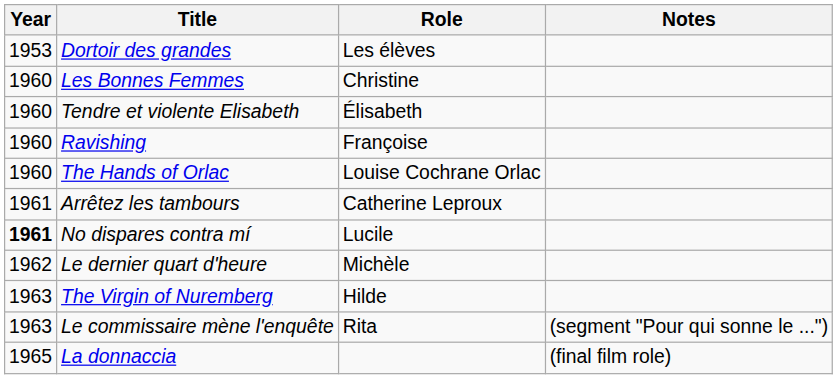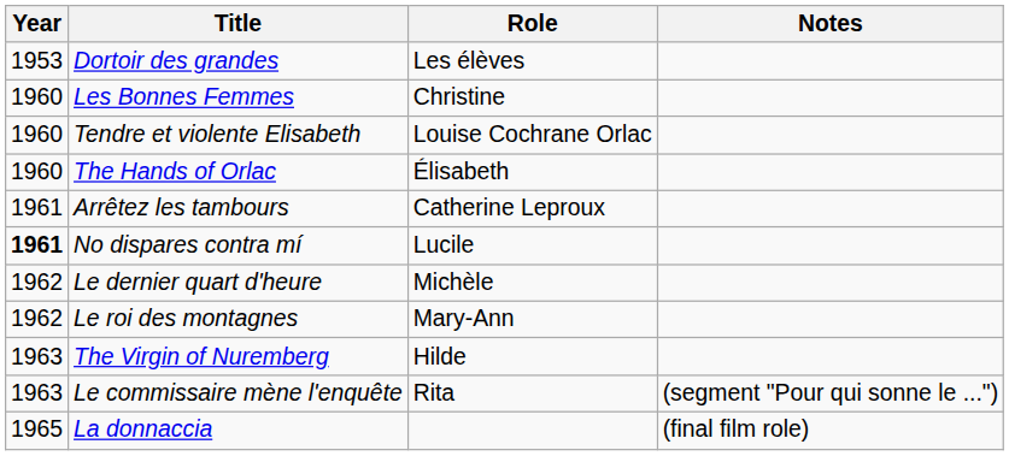 <table class="wikitable">
 <tr>
 <th>Year</th>
 <th>Title</th>
 <th>Role</th>
 <th>Notes</th>
 </tr>
 <tr>
 <td>1953</td>
 <td><em><a href='#'>Dortoir des grandes</a></em></td>
 <td>Les élèves</td>
 <td></td>
 </tr>
 <tr>
 <td>1960</td>
 <td><em><a href='#'>Les Bonnes Femmes</a></em></td>
 <td>Christine</td>
 <td></td>
 </tr>
 <tr>
 <td>1960</td>
 <td><em>Tendre et violente Elisabeth</em></td>
-<td>Élisabeth</td>
-<td></td>
-</tr>
-<tr>
-<td>1960</td>
-<td><em><a href='#'>Ravishing</a></em></td>
-<td>Françoise</td>
+<td>Louise Cochrane Orlac</td>
 <td></td>
 </tr>
 <tr>
 <td>1960</td>
 <td><em><a href='#'>The Hands of Orlac</a></em></td>
-<td>Louise Cochrane Orlac</td>
+<td>Élisabeth</td>
 <td></td>
 </tr>
 <tr>
 <td>1961</td>
 <td><em>Arrêtez les tambours</em></td>
 <td>Catherine Leproux</td>
 <td></td>
 </tr>
 <tr>
 <td><strong>1961</strong></td>
 <td><em>No dispares contra mí</em></td>
 <td>Lucile</td>
 <td></td>
 </tr>
 <tr>
 <td>1962</td>
 <td><em>Le dernier quart d'heure</em></td>
 <td>Michèle</td>
 <td></td>
 </tr>
 <tr>
+<td>1962</td>
+<td><em>Le roi des montagnes</em></td>
+<td>Mary-Ann</td>
+<td></td>
+</tr>
+<tr>
 <td>1963</td>
 <td><em><a href='#'>The Virgin of Nuremberg</a></em></td>
 <td>Hilde</td>
 <td></td>
 </tr>
 <tr>
 <td>1963</td>
 <td><em>Le commissaire mène l'enquête</em></td>
 <td>Rita</td>
 <td>(segment "Pour qui sonne le ...")</td>
 </tr>
 <tr>
 <td>1965</td>
 <td><em><a href='#'>La donnaccia</a></em></td>
 <td></td>
 <td>(final film role)</td>
 </tr>
 </table>
